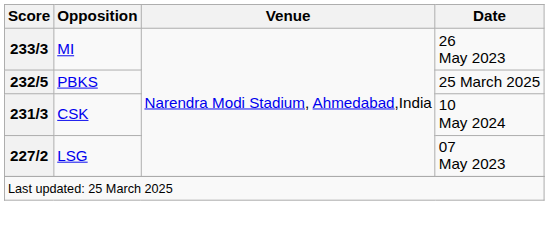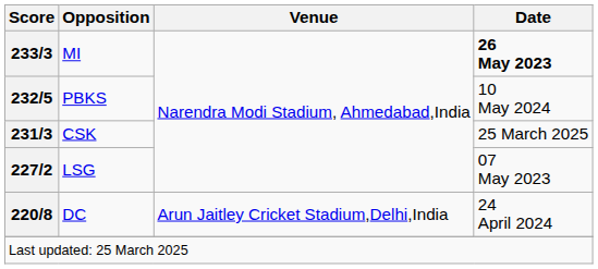 <table class="wikitable">
 <tr>
 <th><strong>Score</strong></th>
 <th><strong>Opposition</strong></th>
 <th><strong>Venue</strong></th>
 <th><strong>Date</strong></th>
 </tr>
 <tr>
 <th>233/3</th>
 <td><a href='#'>MI</a></td>
 <td rowspan="4"><a href='#'>Narendra Modi Stadium</a>, <a href='#'>Ahmedabad</a>,India</td>
-<td>26<br>May 2023</td>
+<td><strong>26<br>May 2023</strong></td>
 </tr>
 <tr>
 <th>232/5</th>
 <td><a href='#'>PBKS</a></td>
-<td>25 March 2025</td>
+<td>10<br>May 2024</td>
 </tr>
 <tr>
 <th>231/3</th>
 <td><a href='#'>CSK</a></td>
-<td>10<br>May 2024</td>
+<td>25 March 2025</td>
 </tr>
 <tr>
 <th>227/2</th>
 <td><a href='#'>LSG</a></td>
 <td>07<br>May 2023</td>
 </tr>
 <tr>
+<th>220/8</th>
+<td><a href='#'>DC</a></td>
+<td><a href='#'>Arun Jaitley Cricket Stadium</a>,<a href='#'>Delhi</a>,India</td>
+<td>24<br>April 2024</td>
+</tr>
+<tr>
 </tr>
 <tr class=sortbottom>
 <td colspan="4"><small>Last updated: 25 March 2025</small></td>
 </tr>
 </table>
